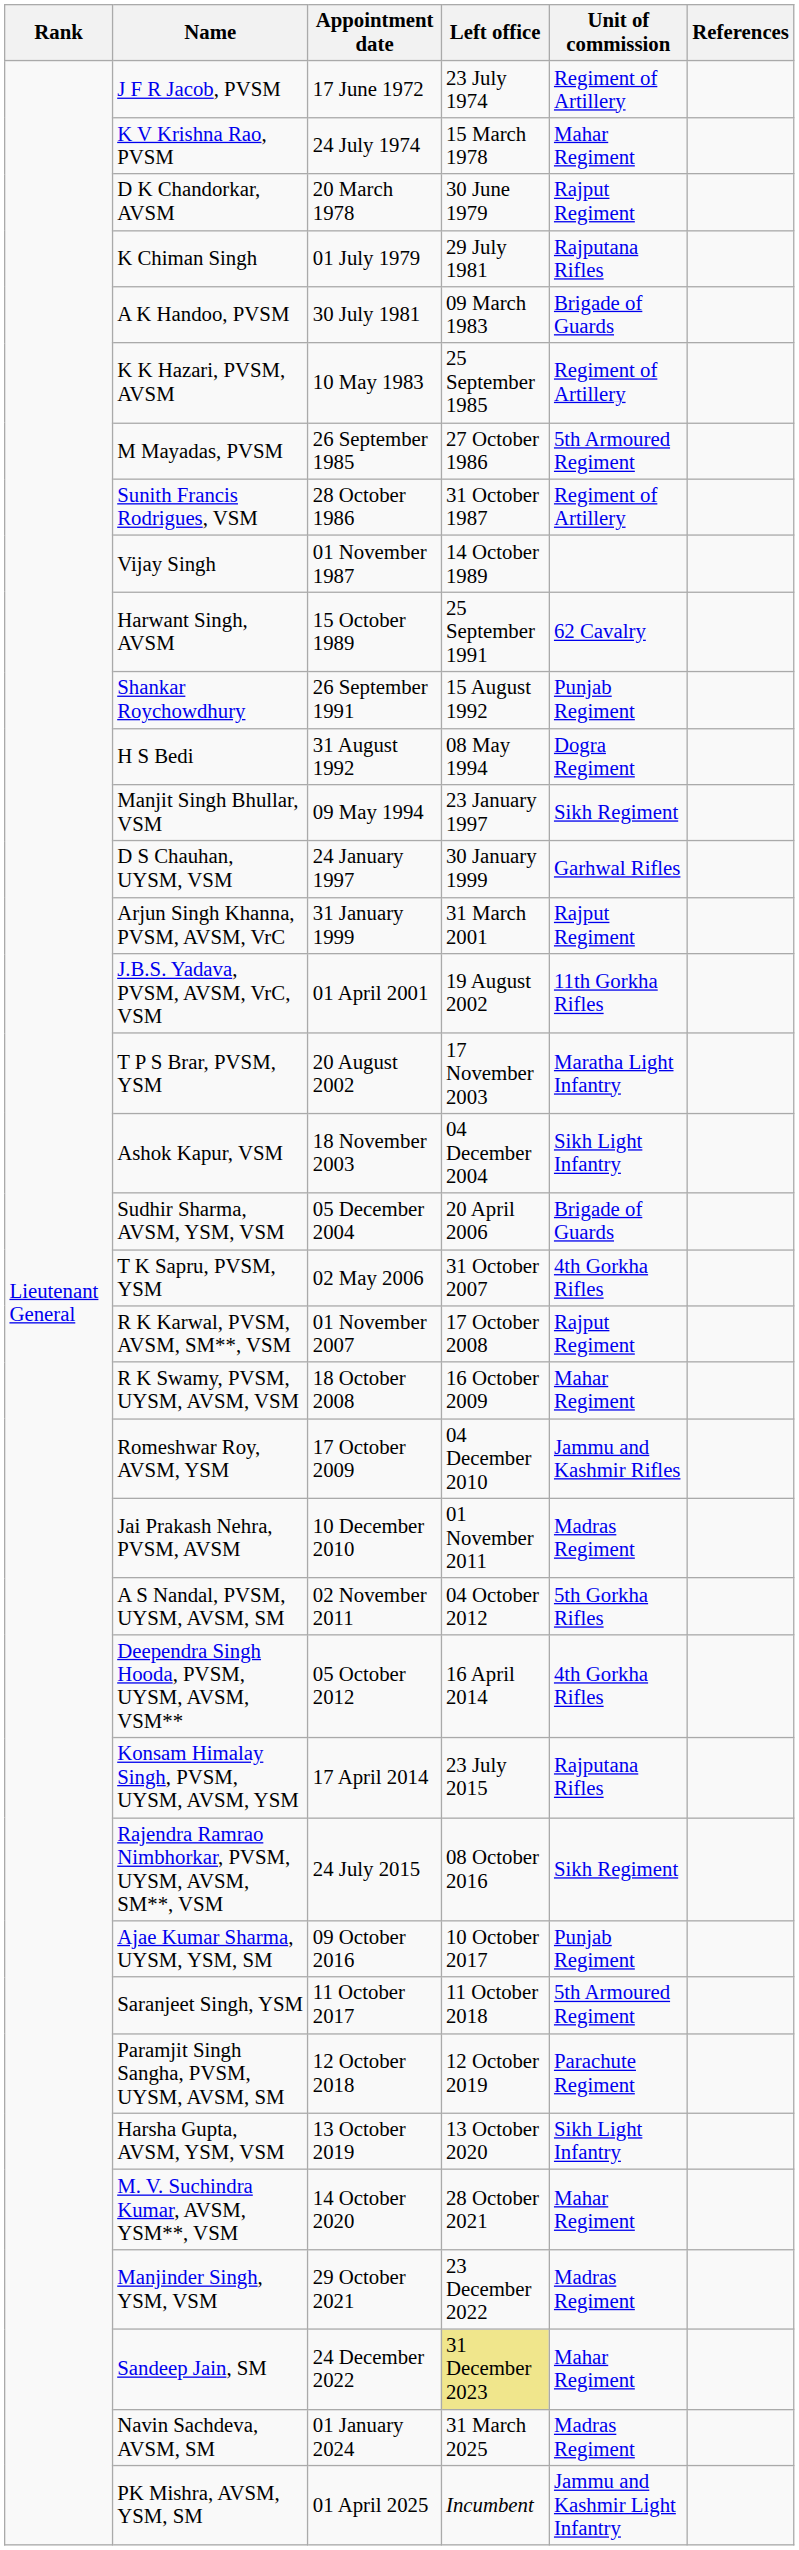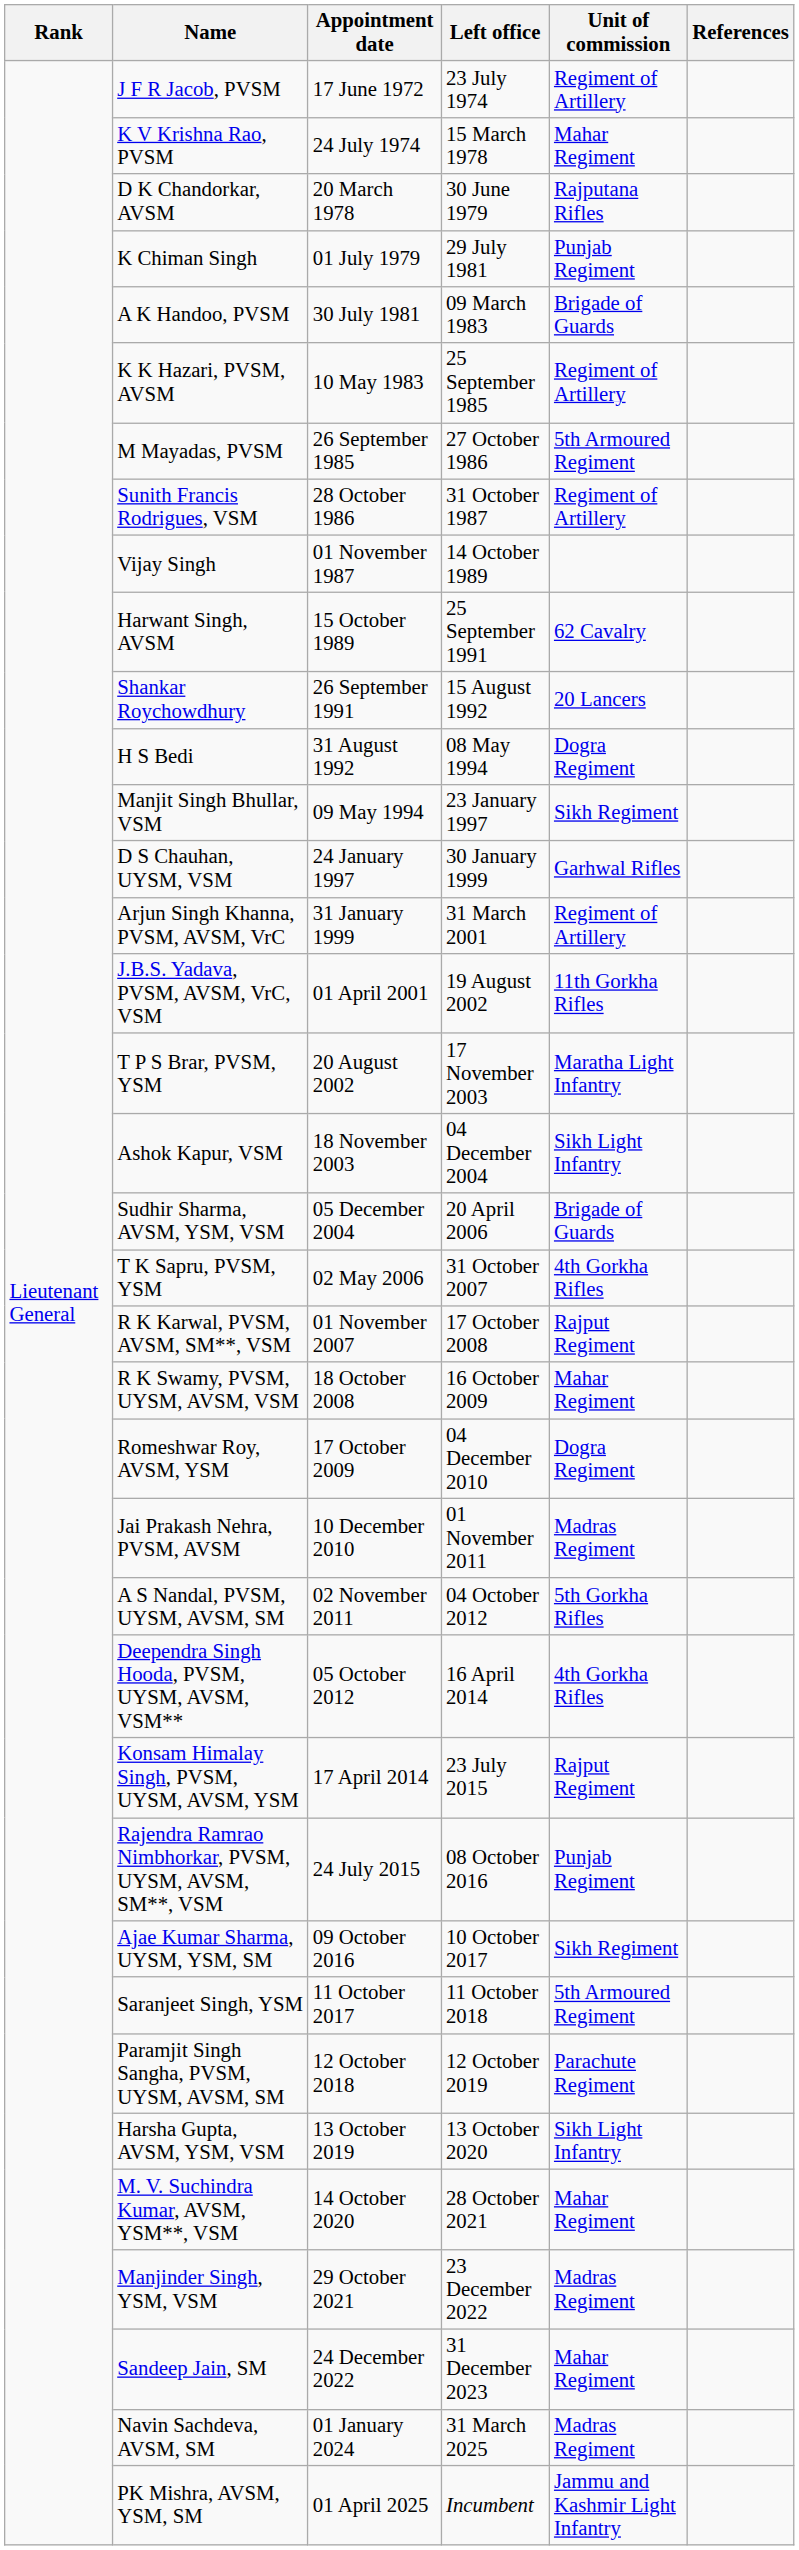 <table class="wikitable">
 <tr>
 <th>Rank</th>
 <th>Name</th>
 <th>Appointment date</th>
 <th>Left office</th>
 <th>Unit of commission</th>
 <th>References</th>
 </tr>
 <tr>
 <td rowspan="37"><a href='#'>Lieutenant General</a></td>
 <td><a href='#'>J F R Jacob</a>, PVSM</td>
 <td>17 June 1972</td>
 <td>23 July 1974</td>
 <td><a href='#'>Regiment of Artillery</a></td>
 <td></td>
 </tr>
 <tr>
 <td><a href='#'>K V Krishna Rao</a>, PVSM</td>
 <td>24 July 1974</td>
 <td>15 March 1978</td>
 <td><a href='#'>Mahar Regiment</a></td>
 <td></td>
 </tr>
 <tr>
 <td>D K Chandorkar, AVSM</td>
 <td>20 March 1978</td>
 <td>30 June 1979</td>
-<td><a href='#'>Rajput Regiment</a></td>
+<td><a href='#'>Rajputana Rifles</a></td>
 <td></td>
 </tr>
 <tr>
 <td>K Chiman Singh</td>
 <td>01 July 1979</td>
 <td>29 July 1981</td>
-<td><a href='#'>Rajputana Rifles</a></td>
+<td><a href='#'>Punjab Regiment</a></td>
 <td></td>
 </tr>
 <tr>
 <td>A K Handoo, PVSM</td>
 <td>30 July 1981</td>
 <td>09 March 1983</td>
 <td><a href='#'>Brigade of Guards</a></td>
 <td></td>
 </tr>
 <tr>
 <td>K K Hazari, PVSM, AVSM</td>
 <td>10 May 1983</td>
 <td>25 September 1985</td>
 <td><a href='#'>Regiment of Artillery</a></td>
 <td></td>
 </tr>
 <tr>
 <td>M Mayadas, PVSM</td>
 <td>26 September 1985</td>
 <td>27 October 1986</td>
 <td><a href='#'>5th Armoured Regiment</a></td>
 <td></td>
 </tr>
 <tr>
 <td><a href='#'>Sunith Francis Rodrigues</a>, VSM</td>
 <td>28 October 1986</td>
 <td>31 October 1987</td>
 <td><a href='#'>Regiment of Artillery</a></td>
 <td></td>
 </tr>
 <tr>
 <td>Vijay Singh</td>
 <td>01 November 1987</td>
 <td>14 October 1989</td>
 <td></td>
 <td></td>
 </tr>
 <tr>
 <td>Harwant Singh, AVSM</td>
 <td>15 October 1989</td>
 <td>25 September 1991</td>
 <td><a href='#'>62 Cavalry</a></td>
 <td></td>
 </tr>
 <tr>
 <td><a href='#'>Shankar Roychowdhury</a></td>
 <td>26 September 1991</td>
 <td>15 August 1992</td>
-<td><a href='#'>Punjab Regiment</a></td>
+<td><a href='#'>20 Lancers</a></td>
 <td></td>
 </tr>
 <tr>
 <td>H S Bedi</td>
 <td>31 August 1992</td>
 <td>08 May 1994</td>
 <td><a href='#'>Dogra Regiment</a></td>
 <td></td>
 </tr>
 <tr>
 <td>Manjit Singh Bhullar, VSM</td>
 <td>09 May 1994</td>
 <td>23 January 1997</td>
 <td><a href='#'>Sikh Regiment</a></td>
 <td></td>
 </tr>
 <tr>
 <td>D S Chauhan, UYSM, VSM</td>
 <td>24 January 1997</td>
 <td>30 January 1999</td>
 <td><a href='#'>Garhwal Rifles</a></td>
 <td></td>
 </tr>
 <tr>
 <td>Arjun Singh Khanna, PVSM, AVSM, VrC</td>
 <td>31 January 1999</td>
 <td>31 March 2001</td>
-<td><a href='#'>Rajput Regiment</a></td>
+<td><a href='#'>Regiment of Artillery</a></td>
 <td></td>
 </tr>
 <tr>
 <td><a href='#'>J.B.S. Yadava</a>, PVSM, AVSM, VrC, VSM</td>
 <td>01 April 2001</td>
 <td>19 August 2002</td>
 <td><a href='#'>11th Gorkha Rifles</a></td>
 <td></td>
 </tr>
 <tr>
 <td>T P S Brar, PVSM, YSM</td>
 <td>20 August 2002</td>
 <td>17 November 2003</td>
 <td><a href='#'>Maratha Light Infantry</a></td>
 <td></td>
 </tr>
 <tr>
 <td>Ashok Kapur, VSM</td>
 <td>18 November 2003</td>
 <td>04 December 2004</td>
 <td><a href='#'>Sikh Light Infantry</a></td>
 <td></td>
 </tr>
 <tr>
 <td>Sudhir Sharma, AVSM, YSM, VSM</td>
 <td>05 December 2004</td>
 <td>20 April 2006</td>
 <td><a href='#'>Brigade of Guards</a></td>
 <td></td>
 </tr>
 <tr>
 <td>T K Sapru, PVSM, YSM</td>
 <td>02 May 2006</td>
 <td>31 October 2007</td>
 <td><a href='#'>4th Gorkha Rifles</a></td>
 <td></td>
 </tr>
 <tr>
 <td>R K Karwal, PVSM, AVSM, SM**, VSM</td>
 <td>01 November 2007</td>
 <td>17 October 2008</td>
 <td><a href='#'>Rajput Regiment</a></td>
 <td></td>
 </tr>
 <tr>
 <td>R K Swamy, PVSM, UYSM, AVSM, VSM</td>
 <td>18 October 2008</td>
 <td>16 October 2009</td>
 <td><a href='#'>Mahar Regiment</a></td>
 <td></td>
 </tr>
 <tr>
 <td>Romeshwar Roy, AVSM, YSM</td>
 <td>17 October 2009</td>
 <td>04 December 2010</td>
-<td><a href='#'>Jammu and Kashmir Rifles</a></td>
+<td><a href='#'>Dogra Regiment</a></td>
 <td></td>
 </tr>
 <tr>
 <td>Jai Prakash Nehra, PVSM, AVSM</td>
 <td>10 December 2010</td>
 <td>01 November 2011</td>
 <td><a href='#'>Madras Regiment</a></td>
 <td></td>
 </tr>
 <tr>
 <td>A S Nandal, PVSM, UYSM, AVSM, SM</td>
 <td>02 November 2011</td>
 <td>04 October 2012</td>
 <td><a href='#'>5th Gorkha Rifles</a></td>
 <td></td>
 </tr>
 <tr>
 <td><a href='#'>Deependra Singh Hooda</a>, PVSM, UYSM, AVSM, VSM**</td>
 <td>05 October 2012</td>
 <td>16 April 2014</td>
 <td><a href='#'>4th Gorkha Rifles</a></td>
 <td></td>
 </tr>
 <tr>
 <td><a href='#'>Konsam Himalay Singh</a>, PVSM, UYSM, AVSM, YSM</td>
 <td>17 April 2014</td>
 <td>23 July 2015</td>
-<td><a href='#'>Rajputana Rifles</a></td>
+<td><a href='#'>Rajput Regiment</a></td>
 <td></td>
 </tr>
 <tr>
 <td><a href='#'>Rajendra Ramrao Nimbhorkar</a>, PVSM, UYSM, AVSM, SM**, VSM</td>
 <td>24 July 2015</td>
 <td>08 October 2016</td>
-<td><a href='#'>Sikh Regiment</a></td>
+<td><a href='#'>Punjab Regiment</a></td>
 <td></td>
 </tr>
 <tr>
 <td><a href='#'>Ajae Kumar Sharma</a>, UYSM, YSM, SM</td>
 <td>09 October 2016</td>
 <td>10 October 2017</td>
-<td><a href='#'>Punjab Regiment</a></td>
+<td><a href='#'>Sikh Regiment</a></td>
 <td></td>
 </tr>
 <tr>
 <td>Saranjeet Singh, YSM</td>
 <td>11 October 2017</td>
 <td>11 October 2018</td>
 <td><a href='#'>5th Armoured Regiment</a></td>
 <td></td>
 </tr>
 <tr>
 <td>Paramjit Singh Sangha, PVSM, UYSM, AVSM, SM</td>
 <td>12 October 2018</td>
 <td>12 October 2019</td>
 <td><a href='#'>Parachute Regiment</a></td>
 <td></td>
 </tr>
 <tr>
 <td>Harsha Gupta, AVSM, YSM, VSM</td>
 <td>13 October 2019</td>
 <td>13 October 2020</td>
 <td><a href='#'>Sikh Light Infantry</a></td>
 <td></td>
 </tr>
 <tr>
 <td><a href='#'>M. V. Suchindra Kumar</a>, AVSM, YSM**, VSM</td>
 <td>14 October 2020</td>
 <td>28 October 2021</td>
 <td><a href='#'>Mahar Regiment</a></td>
 <td></td>
 </tr>
 <tr>
 <td><a href='#'>Manjinder Singh</a>, YSM, VSM</td>
 <td>29 October 2021</td>
 <td>23 December 2022</td>
 <td><a href='#'>Madras Regiment</a></td>
 <td></td>
 </tr>
 <tr>
 <td><a href='#'>Sandeep Jain</a>, SM</td>
 <td>24 December 2022</td>
-<td style="background: khaki;">31 December 2023</td>
+<td>31 December 2023</td>
 <td><a href='#'>Mahar Regiment</a></td>
 <td></td>
 </tr>
 <tr>
 <td>Navin Sachdeva, AVSM, SM</td>
 <td>01 January 2024</td>
 <td>31 March 2025</td>
 <td><a href='#'>Madras Regiment</a></td>
 <td></td>
 </tr>
 <tr>
 <td>PK Mishra, AVSM, YSM, SM</td>
 <td>01 April 2025</td>
 <td><em>Incumbent</em></td>
 <td><a href='#'>Jammu and Kashmir Light Infantry</a></td>
 <td></td>
 </tr>
 </table>
